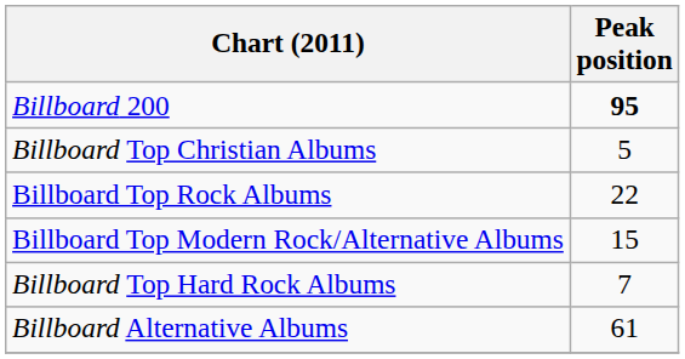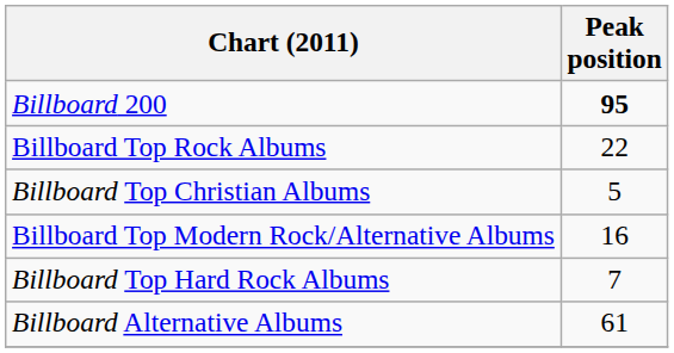 <table class="wikitable sortable">
 <tr>
 <th>Chart (2011)</th>
 <th>Peak<br>position</th>
 </tr>
 <tr>
 <td><a href='#'><em>Billboard</em> 200</a></td>
 <td align="center"><strong>95</strong></td>
 </tr>
 <tr>
+<td><a href='#'>Billboard Top Rock Albums</a></td>
+<td align="center">22</td>
+</tr>
+<tr>
 <td><em>Billboard</em> <a href='#'>Top Christian Albums</a></td>
 <td align="center">5</td>
 </tr>
 <tr>
-<td><a href='#'>Billboard Top Rock Albums</a></td>
-<td align="center">22</td>
-</tr>
-<tr>
 <td><a href='#'>Billboard Top Modern Rock/Alternative Albums</a></td>
-<td align="center">15</td>
+<td align="center">16</td>
 </tr>
 <tr>
 <td><em>Billboard</em> <a href='#'>Top Hard Rock Albums</a></td>
 <td align="center">7</td>
 </tr>
 <tr>
 <td><em>Billboard</em> <a href='#'>Alternative Albums</a></td>
 <td align="center">61</td>
 </tr>
 <tr>
 </tr>
 </table>
